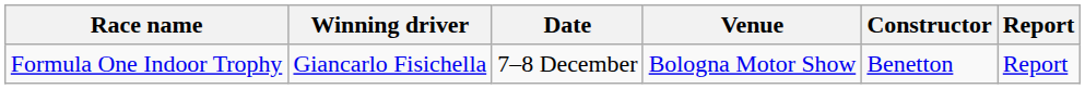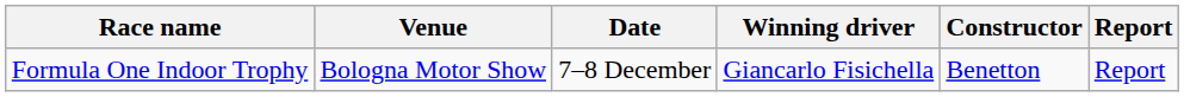 <table class="wikitable" style="font-size:95%">
 <tr>
 <th>Race name</th>
+<th>Venue</th>
+<th>Date</th>
 <th>Winning driver</th>
-<th>Date</th>
-<th>Venue</th>
 <th>Constructor</th>
 <th>Report</th>
 </tr>
 <tr>
 <td> <a href='#'>Formula One Indoor Trophy</a></td>
+<td><a href='#'>Bologna Motor Show</a></td>
+<td>7–8 December</td>
 <td> <a href='#'>Giancarlo Fisichella</a></td>
-<td>7–8 December</td>
-<td><a href='#'>Bologna Motor Show</a></td>
 <td> <a href='#'>Benetton</a></td>
 <td><a href='#'>Report</a></td>
 </tr>
 </table>
